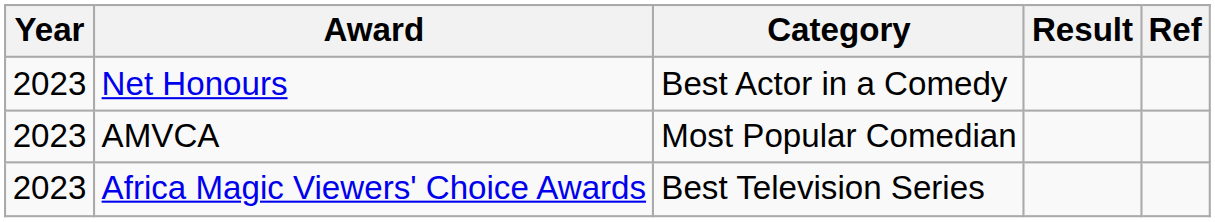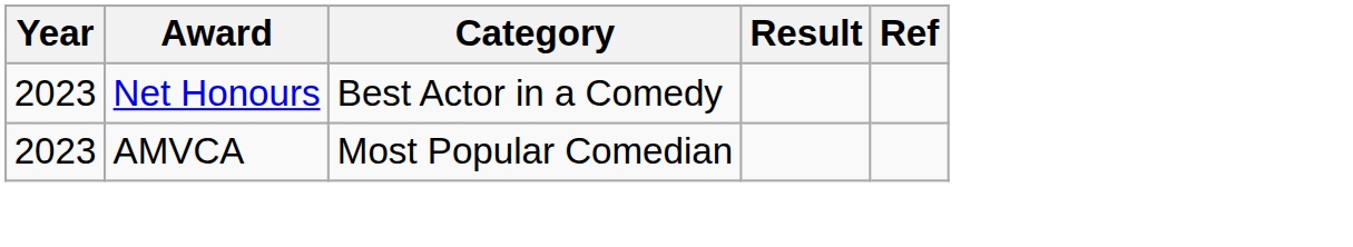 <table class="wikitable">
 <tr>
 <th>Year</th>
 <th>Award</th>
 <th>Category</th>
 <th>Result</th>
 <th>Ref</th>
 </tr>
 <tr>
 <td>2023</td>
 <td><a href='#'>Net Honours</a></td>
 <td>Best Actor in a Comedy</td>
 <td></td>
 <td></td>
 </tr>
 <tr>
 <td>2023</td>
 <td>AMVCA</td>
 <td>Most Popular Comedian</td>
 <td></td>
 <td></td>
 </tr>
-<tr>
-<td>2023</td>
-<td><a href='#'>Africa Magic Viewers' Choice Awards</a></td>
-<td>Best Television Series</td>
-<td></td>
-<td></td>
-</tr>
 </table>
